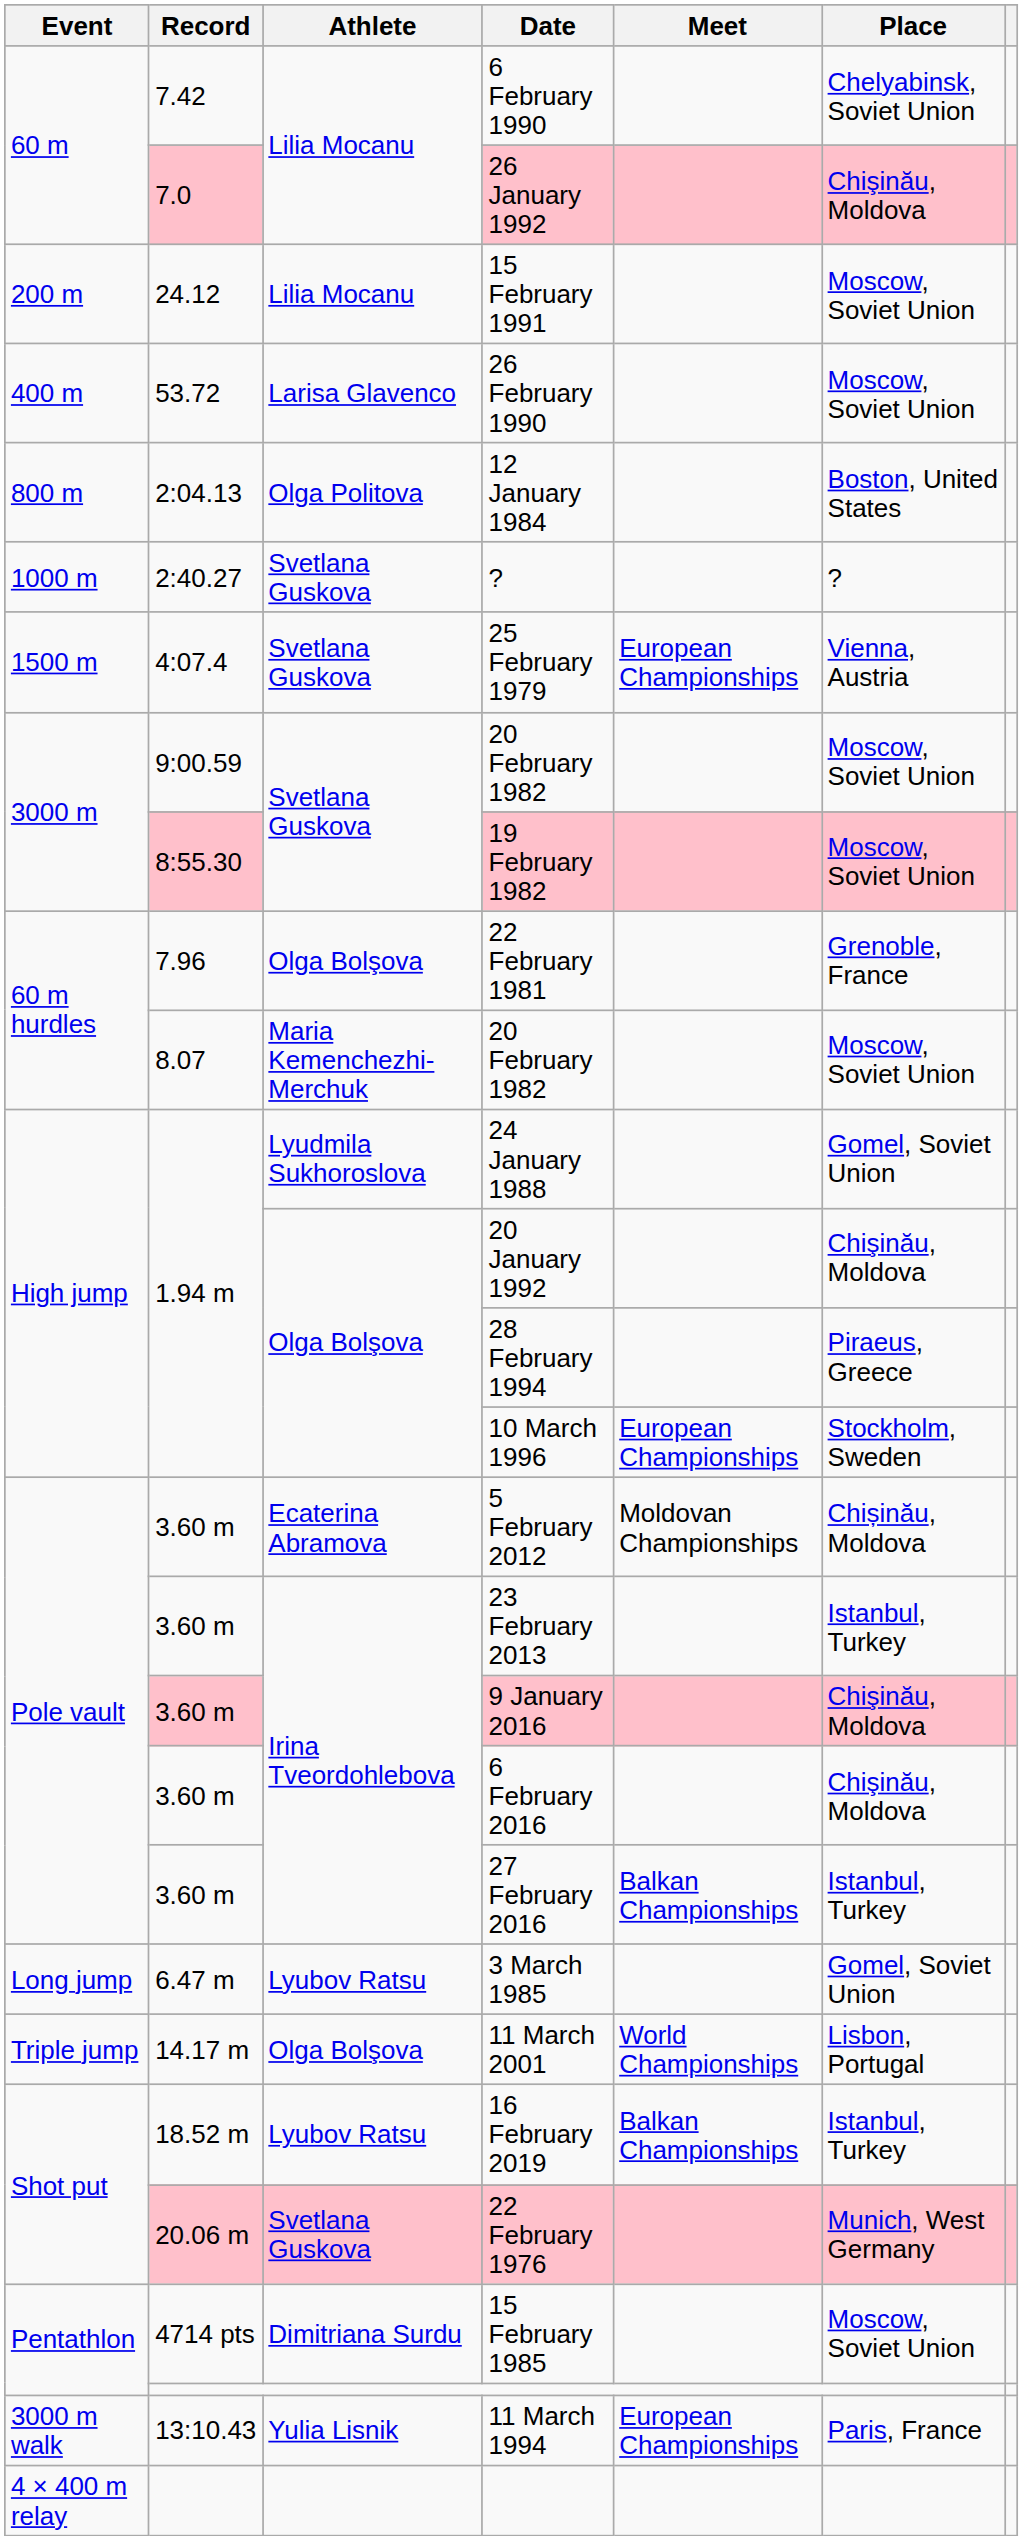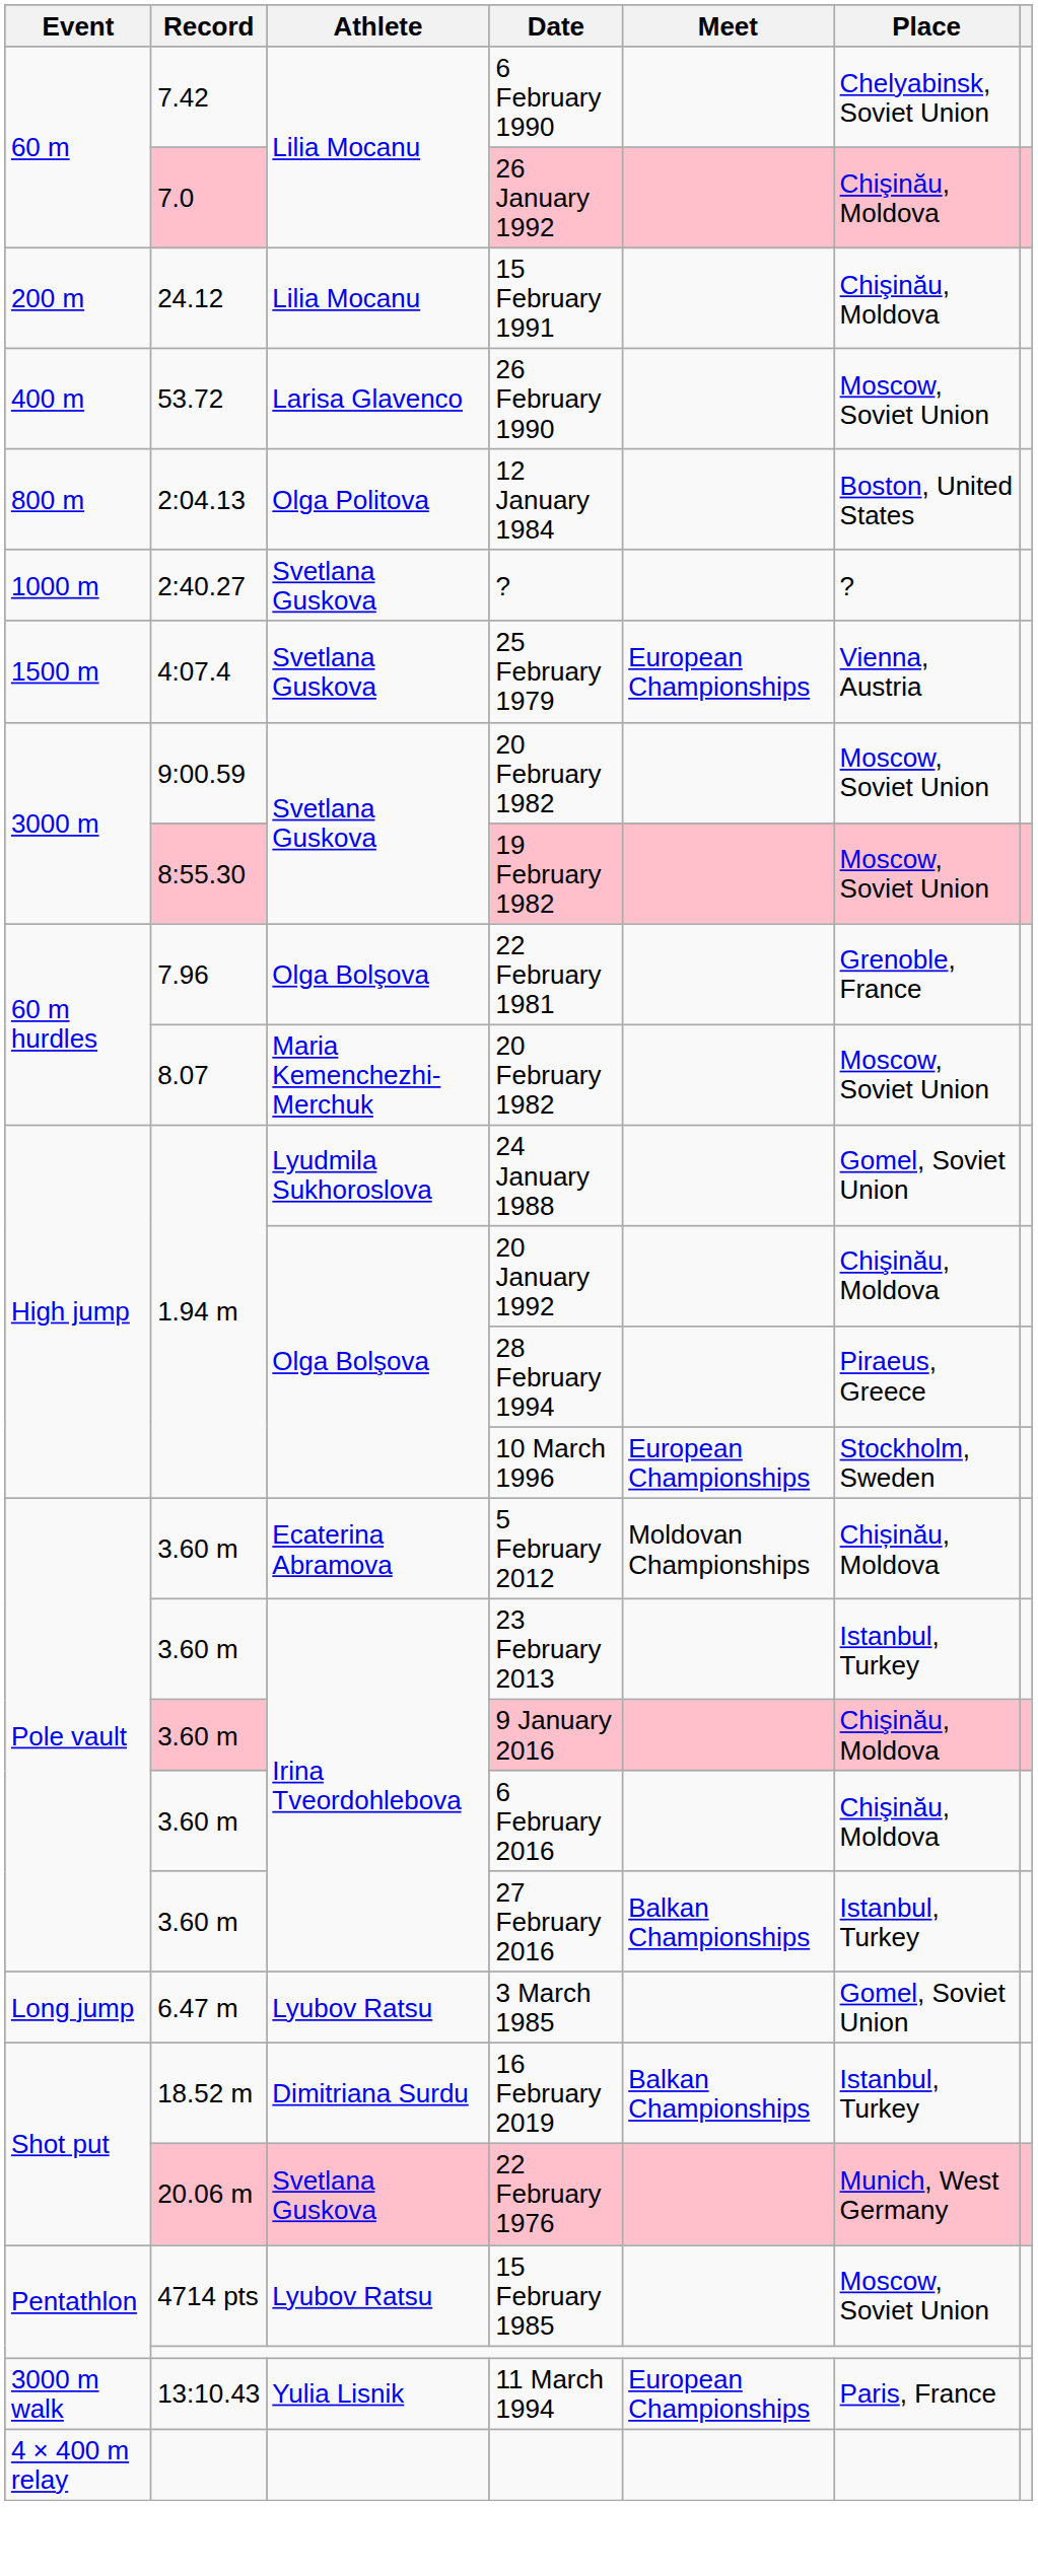 <table class="wikitable" style="font-size:95%; width: 95%;">
 <tr>
 <th>Event</th>
 <th>Record</th>
 <th>Athlete</th>
 <th>Date</th>
 <th>Meet</th>
 <th>Place</th>
 <th></th>
 </tr>
 <tr>
 <td rowspan=2><a href='#'>60 m</a></td>
 <td>7.42</td>
 <td rowspan=2><a href='#'>Lilia Mocanu</a></td>
 <td>6 February 1990</td>
 <td></td>
 <td><a href='#'>Chelyabinsk</a>, Soviet Union</td>
 <td></td>
 </tr>
 <tr style="background:pink">
 <td>7.0 </td>
 <td>26 January 1992</td>
 <td></td>
 <td><a href='#'>Chişinău</a>, Moldova</td>
 <td></td>
 </tr>
 <tr>
 <td><a href='#'>200 m</a></td>
 <td>24.12</td>
 <td><a href='#'>Lilia Mocanu</a></td>
 <td>15 February 1991</td>
 <td></td>
-<td><a href='#'>Moscow</a>, Soviet Union</td>
+<td><a href='#'>Chişinău</a>, Moldova</td>
 <td></td>
 </tr>
 <tr>
 <td><a href='#'>400 m</a></td>
 <td>53.72</td>
 <td><a href='#'>Larisa Glavenco</a></td>
 <td>26 February 1990</td>
 <td></td>
 <td><a href='#'>Moscow</a>, Soviet Union</td>
 <td></td>
 </tr>
 <tr>
 <td><a href='#'>800 m</a></td>
 <td>2:04.13</td>
 <td><a href='#'>Olga Politova</a></td>
 <td>12 January 1984</td>
 <td></td>
 <td><a href='#'>Boston</a>, United States</td>
 <td></td>
 </tr>
 <tr>
 <td><a href='#'>1000 m</a></td>
 <td>2:40.27</td>
 <td><a href='#'>Svetlana Guskova</a></td>
 <td>?</td>
 <td></td>
 <td>?</td>
 <td></td>
 </tr>
 <tr>
 <td><a href='#'>1500 m</a></td>
 <td>4:07.4 </td>
 <td><a href='#'>Svetlana Guskova</a></td>
 <td>25 February 1979</td>
 <td><a href='#'>European Championships</a></td>
 <td><a href='#'>Vienna</a>, Austria</td>
 <td></td>
 </tr>
 <tr>
 <td rowspan=2><a href='#'>3000 m</a></td>
 <td>9:00.59</td>
 <td rowspan=2><a href='#'>Svetlana Guskova</a></td>
 <td>20 February 1982</td>
 <td></td>
 <td><a href='#'>Moscow</a>, Soviet Union</td>
 <td></td>
 </tr>
 <tr style="background:pink">
 <td>8:55.30</td>
 <td>19 February 1982</td>
 <td></td>
 <td><a href='#'>Moscow</a>, Soviet Union</td>
 <td></td>
 </tr>
 <tr>
 <td rowspan=2><a href='#'>60 m hurdles</a></td>
 <td>7.96</td>
 <td><a href='#'>Olga Bolşova</a></td>
 <td>22 February 1981</td>
 <td></td>
 <td><a href='#'>Grenoble</a>, France</td>
 <td></td>
 </tr>
 <tr>
 <td>8.07</td>
 <td><a href='#'>Maria Kemenchezhi-Merchuk</a></td>
 <td>20 February 1982</td>
 <td></td>
 <td><a href='#'>Moscow</a>, Soviet Union</td>
 <td></td>
 </tr>
 <tr>
 <td rowspan=4><a href='#'>High jump</a></td>
 <td rowspan=4>1.94 m</td>
 <td><a href='#'>Lyudmila Sukhoroslova</a></td>
 <td>24 January 1988</td>
 <td></td>
 <td><a href='#'>Gomel</a>, Soviet Union</td>
 <td></td>
 </tr>
 <tr>
 <td rowspan=3><a href='#'>Olga Bolşova</a></td>
 <td>20 January 1992</td>
 <td></td>
 <td><a href='#'>Chişinău</a>, Moldova</td>
 <td></td>
 </tr>
 <tr>
 <td>28 February 1994</td>
 <td></td>
 <td><a href='#'>Piraeus</a>, Greece</td>
 <td></td>
 </tr>
 <tr>
 <td>10 March 1996</td>
 <td><a href='#'>European Championships</a></td>
 <td><a href='#'>Stockholm</a>, Sweden</td>
 <td></td>
 </tr>
 <tr>
 <td rowspan=5><a href='#'>Pole vault</a></td>
 <td>3.60 m</td>
 <td><a href='#'>Ecaterina Abramova</a></td>
 <td>5 February 2012</td>
 <td>Moldovan Championships</td>
 <td><a href='#'>Chișinău</a>, Moldova</td>
 <td></td>
 </tr>
 <tr>
 <td>3.60 m</td>
 <td rowspan=4><a href='#'>Irina Tveordohlebova</a></td>
 <td>23 February 2013</td>
 <td></td>
 <td><a href='#'>Istanbul</a>, Turkey</td>
 <td></td>
 </tr>
 <tr style="background:pink">
 <td>3.60 m</td>
 <td>9 January 2016</td>
 <td></td>
 <td><a href='#'>Chişinău</a>, Moldova</td>
 <td></td>
 </tr>
 <tr>
 <td>3.60 m</td>
 <td>6 February 2016</td>
 <td></td>
 <td><a href='#'>Chişinău</a>, Moldova</td>
 <td></td>
 </tr>
 <tr>
 <td>3.60 m</td>
 <td>27 February 2016</td>
 <td><a href='#'>Balkan Championships</a></td>
 <td><a href='#'>Istanbul</a>, Turkey</td>
 <td></td>
 </tr>
 <tr>
 <td><a href='#'>Long jump</a></td>
 <td>6.47 m</td>
 <td><a href='#'>Lyubov Ratsu</a></td>
 <td>3 March 1985</td>
 <td></td>
 <td><a href='#'>Gomel</a>, Soviet Union</td>
 <td></td>
 </tr>
 <tr>
-<td><a href='#'>Triple jump</a></td>
-<td>14.17 m</td>
-<td><a href='#'>Olga Bolşova</a></td>
-<td>11 March 2001</td>
-<td><a href='#'>World Championships</a></td>
-<td><a href='#'>Lisbon</a>, Portugal</td>
-<td></td>
-</tr>
-<tr>
 <td rowspan=2><a href='#'>Shot put</a></td>
 <td>18.52 m</td>
-<td><a href='#'>Lyubov Ratsu</a></td>
+<td><a href='#'>Dimitriana Surdu</a></td>
 <td>16 February 2019</td>
 <td><a href='#'>Balkan Championships</a></td>
 <td><a href='#'>Istanbul</a>, Turkey</td>
 <td></td>
 </tr>
 <tr style="background:pink">
 <td>20.06 m</td>
 <td><a href='#'>Svetlana Guskova</a></td>
 <td>22 February 1976</td>
 <td></td>
 <td><a href='#'>Munich</a>, West Germany</td>
 <td></td>
 </tr>
 <tr>
 <td rowspan=2><a href='#'>Pentathlon</a></td>
 <td>4714 pts</td>
-<td><a href='#'>Dimitriana Surdu</a></td>
+<td><a href='#'>Lyubov Ratsu</a></td>
 <td>15 February 1985</td>
 <td></td>
 <td><a href='#'>Moscow</a>, Soviet Union</td>
 <td></td>
 </tr>
 <tr>
 <td colspan=5></td>
 <td></td>
 </tr>
 <tr>
 <td><a href='#'>3000 m walk</a></td>
 <td>13:10.43</td>
 <td><a href='#'>Yulia Lisnik</a></td>
 <td>11 March 1994</td>
 <td><a href='#'>European Championships</a></td>
 <td><a href='#'>Paris</a>, France</td>
 <td></td>
 </tr>
 <tr>
 <td><a href='#'>4 × 400 m relay</a></td>
 <td></td>
 <td></td>
 <td></td>
 <td></td>
 <td></td>
 <td></td>
 </tr>
 </table>
